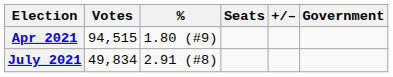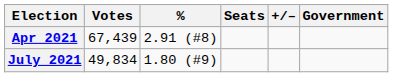 <table class="wikitable" style="text-align:right">
 <tr>
 <th>Election</th>
 <th>Votes</th>
 <th>%</th>
 <th>Seats</th>
 <th>+/–</th>
 <th>Government</th>
 </tr>
 <tr>
 <th><a href='#'>Apr 2021</a></th>
-<td>94,515</td>
-<td>1.80 (#9)</td>
+<td>67,439</td>
+<td>2.91 (#8)</td>
 <td></td>
 <td></td>
 <td></td>
 </tr>
 <tr>
 <th><a href='#'>July 2021</a></th>
 <td>49,834</td>
-<td>2.91 (#8)</td>
+<td>1.80 (#9)</td>
 <td></td>
 <td></td>
 <td></td>
 </tr>
 </table>
